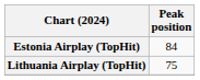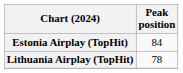 <table class="wikitable sortable plainrowheaders" style="text-align:center">
 <tr>
 <th scope="col">Chart (2024)</th>
 <th scope="col">Peak<br>position</th>
 </tr>
 <tr>
 <th scope="row">Estonia Airplay (TopHit)</th>
 <td>84</td>
 </tr>
 <tr>
 <th scope="row">Lithuania Airplay (TopHit)</th>
-<td>75</td>
+<td>78</td>
 </tr>
 <tr>
 </tr>
 </table>
